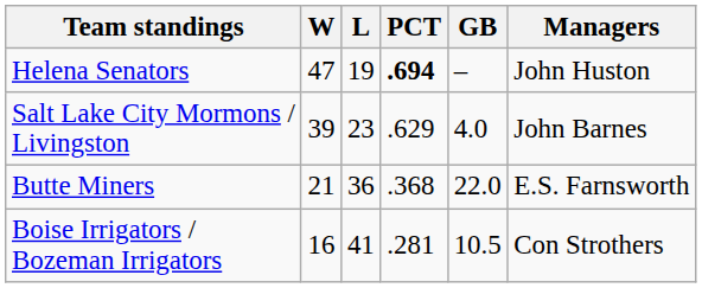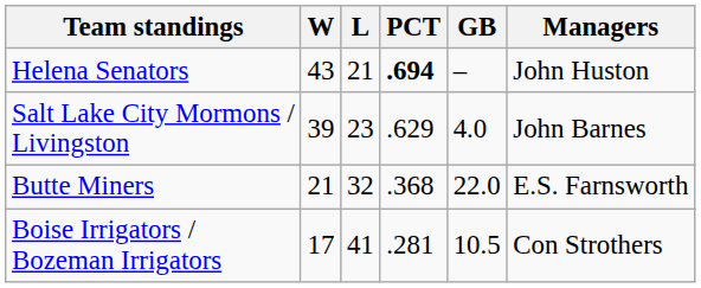 <table class="wikitable">
 <tr>
 <th>Team standings</th>
 <th>W</th>
 <th>L</th>
 <th>PCT</th>
 <th>GB</th>
 <th>Managers</th>
 </tr>
 <tr>
 <td><a href='#'>Helena Senators</a></td>
-<td>47</td>
-<td>19</td>
+<td>43</td>
+<td>21</td>
 <td><strong>.694</strong></td>
 <td>–</td>
 <td>John Huston</td>
 </tr>
 <tr>
 <td><a href='#'>Salt Lake City Mormons</a> /<br> <a href='#'>Livingston</a></td>
 <td>39</td>
 <td>23</td>
 <td>.629</td>
 <td>4.0</td>
 <td>John Barnes</td>
 </tr>
 <tr>
 <td><a href='#'>Butte Miners</a></td>
 <td>21</td>
-<td>36</td>
+<td>32</td>
 <td>.368</td>
 <td>22.0</td>
 <td>E.S. Farnsworth</td>
 </tr>
 <tr>
 <td><a href='#'>Boise Irrigators</a> /<br> <a href='#'>Bozeman Irrigators</a></td>
-<td>16</td>
+<td>17</td>
 <td>41</td>
 <td>.281</td>
 <td>10.5</td>
 <td>Con Strothers</td>
 </tr>
 </table>
